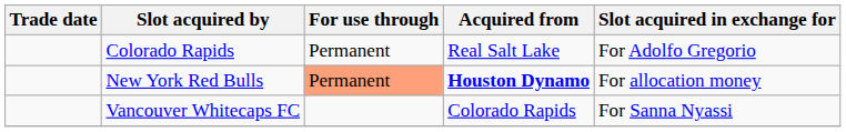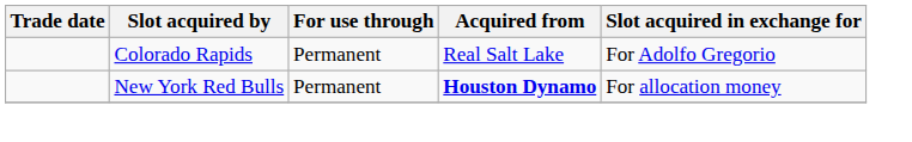 <table class="wikitable sortable">
 <tr>
 <th>Trade date</th>
 <th>Slot acquired by</th>
 <th>For use through</th>
 <th>Acquired from</th>
 <th>Slot acquired in exchange for</th>
 </tr>
 <tr>
 <td></td>
 <td><a href='#'>Colorado Rapids</a></td>
 <td>Permanent</td>
 <td><a href='#'>Real Salt Lake</a></td>
 <td>For <a href='#'>Adolfo Gregorio</a></td>
 </tr>
 <tr>
 <td></td>
 <td><a href='#'>New York Red Bulls</a></td>
-<td style="background: lightsalmon;">Permanent</td>
+<td>Permanent</td>
 <td><strong><a href='#'>Houston Dynamo</a></strong></td>
 <td>For <a href='#'>allocation money</a></td>
 </tr>
 <tr>
-<td></td>
-<td><a href='#'>Vancouver Whitecaps FC</a></td>
-<td></td>
-<td><a href='#'>Colorado Rapids</a></td>
-<td>For <a href='#'>Sanna Nyassi</a></td>
-</tr>
-<tr>
 </tr>
 </table>
